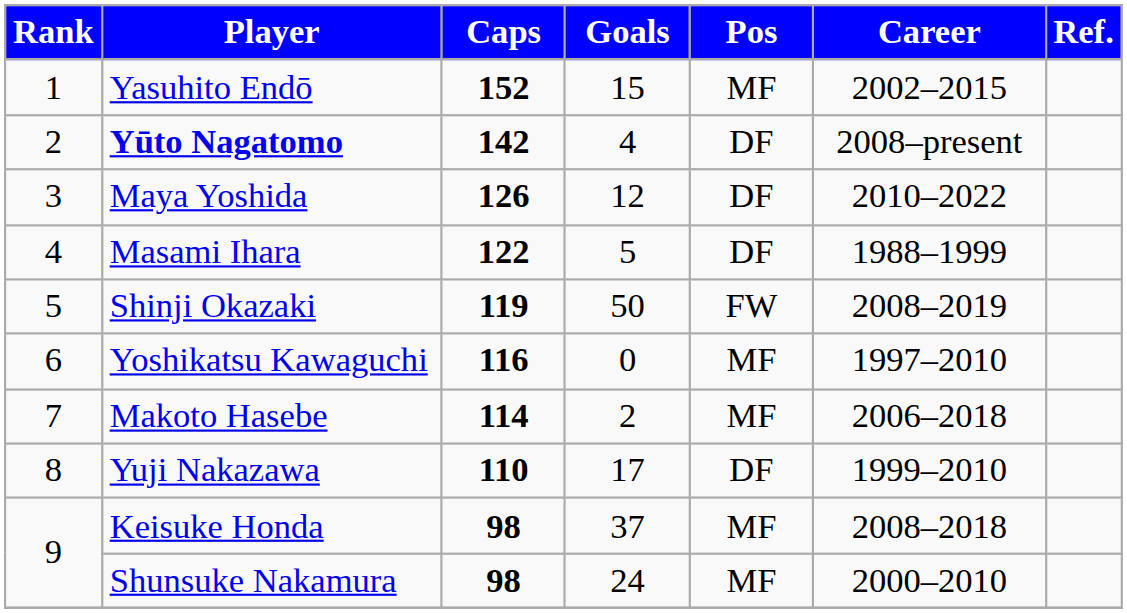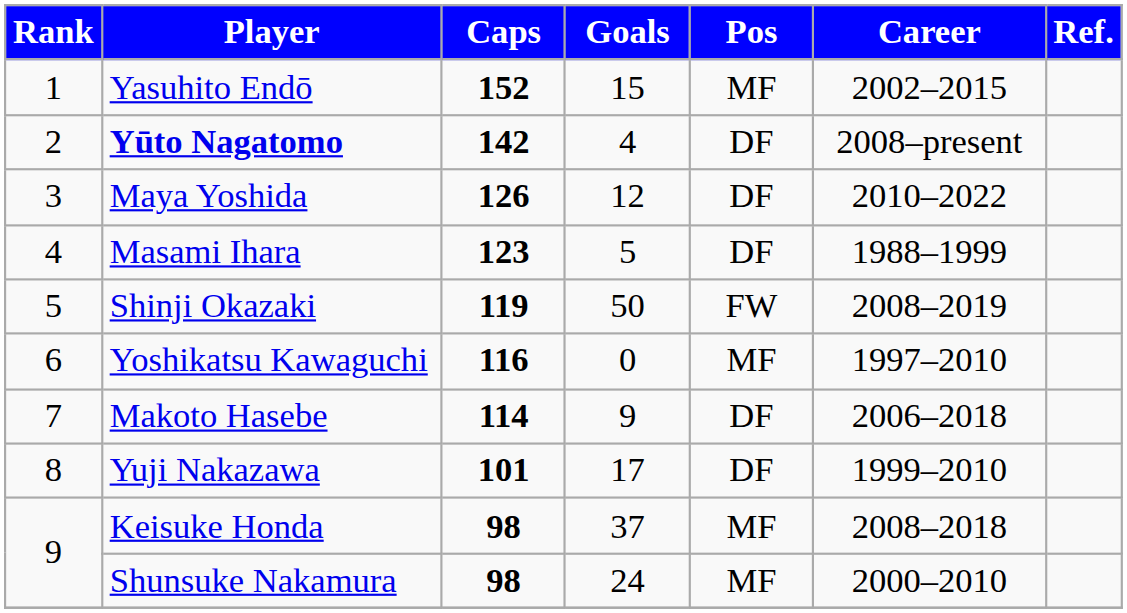 <table class="wikitable sortable" style="text-align:center;">
 <tr>
 <th style="width:30px;background:blue;color:white">Rank</th>
 <th style="width:150px;background:blue;color:white">Player</th>
 <th style="width:50px;background:blue;color:white">Caps</th>
 <th style="width:50px;background:blue;color:white">Goals</th>
 <th style="width:50px;background:blue;color:white">Pos</th>
 <th style="width:100px;background:blue;color:white">Career</th>
 <th style="width:25px;background:blue;color:white">Ref.</th>
 </tr>
 <tr>
 <td>1</td>
 <td align=left><a href='#'>Yasuhito Endō</a></td>
 <td><strong>152</strong></td>
 <td>15</td>
 <td>MF</td>
 <td>2002–2015</td>
 <td></td>
 </tr>
 <tr>
 <td>2</td>
 <td align=left><strong><a href='#'>Yūto Nagatomo</a></strong></td>
 <td><strong>142</strong></td>
 <td>4</td>
 <td>DF</td>
 <td>2008–present</td>
 <td></td>
 </tr>
 <tr>
 <td>3</td>
 <td align=left><a href='#'>Maya Yoshida</a></td>
 <td><strong>126</strong></td>
 <td>12</td>
 <td>DF</td>
 <td>2010–2022</td>
 <td></td>
 </tr>
 <tr>
 <td>4</td>
 <td align=left><a href='#'>Masami Ihara</a></td>
-<td><strong>122</strong></td>
+<td><strong>123</strong></td>
 <td>5</td>
 <td>DF</td>
 <td>1988–1999</td>
 <td></td>
 </tr>
 <tr>
 <td>5</td>
 <td align=left><a href='#'>Shinji Okazaki</a></td>
 <td><strong>119</strong></td>
 <td>50</td>
 <td>FW</td>
 <td>2008–2019</td>
 <td></td>
 </tr>
 <tr>
 <td>6</td>
 <td align=left><a href='#'>Yoshikatsu Kawaguchi</a></td>
 <td><strong>116</strong></td>
 <td>0</td>
 <td>MF</td>
 <td>1997–2010</td>
 <td></td>
 </tr>
 <tr>
 <td>7</td>
 <td align=left><a href='#'>Makoto Hasebe</a></td>
 <td><strong>114</strong></td>
-<td>2</td>
-<td>MF</td>
+<td>9</td>
+<td>DF</td>
 <td>2006–2018</td>
 <td></td>
 </tr>
 <tr>
 <td>8</td>
 <td align=left><a href='#'>Yuji Nakazawa</a></td>
-<td><strong>110</strong></td>
+<td><strong>101</strong></td>
 <td>17</td>
 <td>DF</td>
 <td>1999–2010</td>
 <td></td>
 </tr>
 <tr>
 <td rowspan="2">9</td>
 <td align=left><a href='#'>Keisuke Honda</a></td>
 <td><strong>98</strong></td>
 <td>37</td>
 <td>MF</td>
 <td>2008–2018</td>
 <td></td>
 </tr>
 <tr>
 <td align=left><a href='#'>Shunsuke Nakamura</a></td>
 <td><strong>98</strong></td>
 <td>24</td>
 <td>MF</td>
 <td>2000–2010</td>
 <td></td>
 </tr>
 <tr>
 </tr>
 </table>
